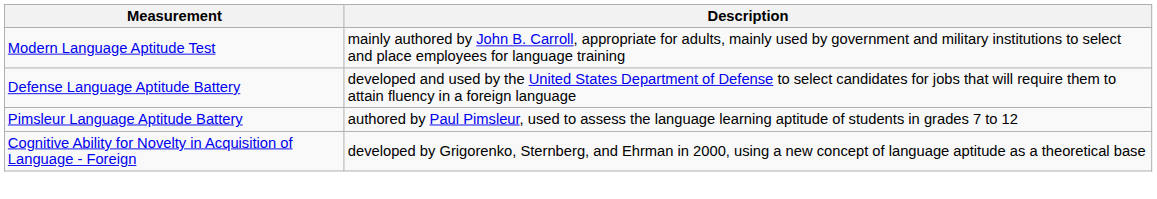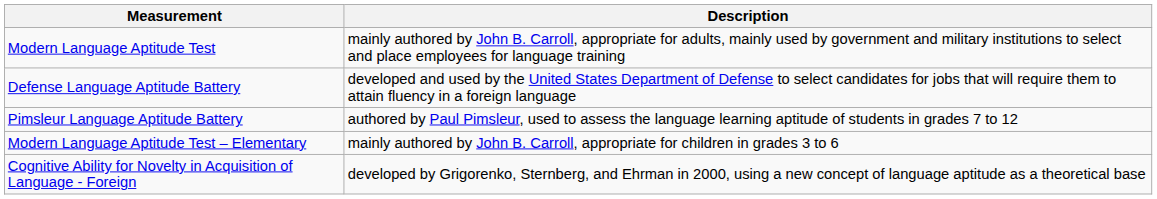 <table class="wikitable">
 <tr>
 <th>Measurement</th>
 <th>Description</th>
 </tr>
 <tr>
 <td><a href='#'>Modern Language Aptitude Test</a></td>
 <td>mainly authored by <a href='#'>John B. Carroll</a>, appropriate for adults, mainly used by government and military institutions to select and place employees for language training</td>
 </tr>
 <tr>
 <td><a href='#'>Defense Language Aptitude Battery</a></td>
 <td>developed and used by the <a href='#'>United States Department of Defense</a> to select candidates for jobs that will require them to attain fluency in a foreign language</td>
 </tr>
 <tr>
 <td><a href='#'>Pimsleur Language Aptitude Battery</a></td>
 <td>authored by <a href='#'>Paul Pimsleur</a>, used to assess the language learning aptitude of students in grades 7 to 12</td>
 </tr>
 <tr>
+<td><a href='#'>Modern Language Aptitude Test – Elementary</a></td>
+<td>mainly authored by <a href='#'>John B. Carroll</a>, appropriate for children in grades 3 to 6</td>
+</tr>
+<tr>
 <td><a href='#'>Cognitive Ability for Novelty in Acquisition of Language - Foreign</a></td>
 <td>developed by Grigorenko, Sternberg, and Ehrman in 2000, using a new concept of language aptitude as a theoretical base</td>
 </tr>
 </table>
